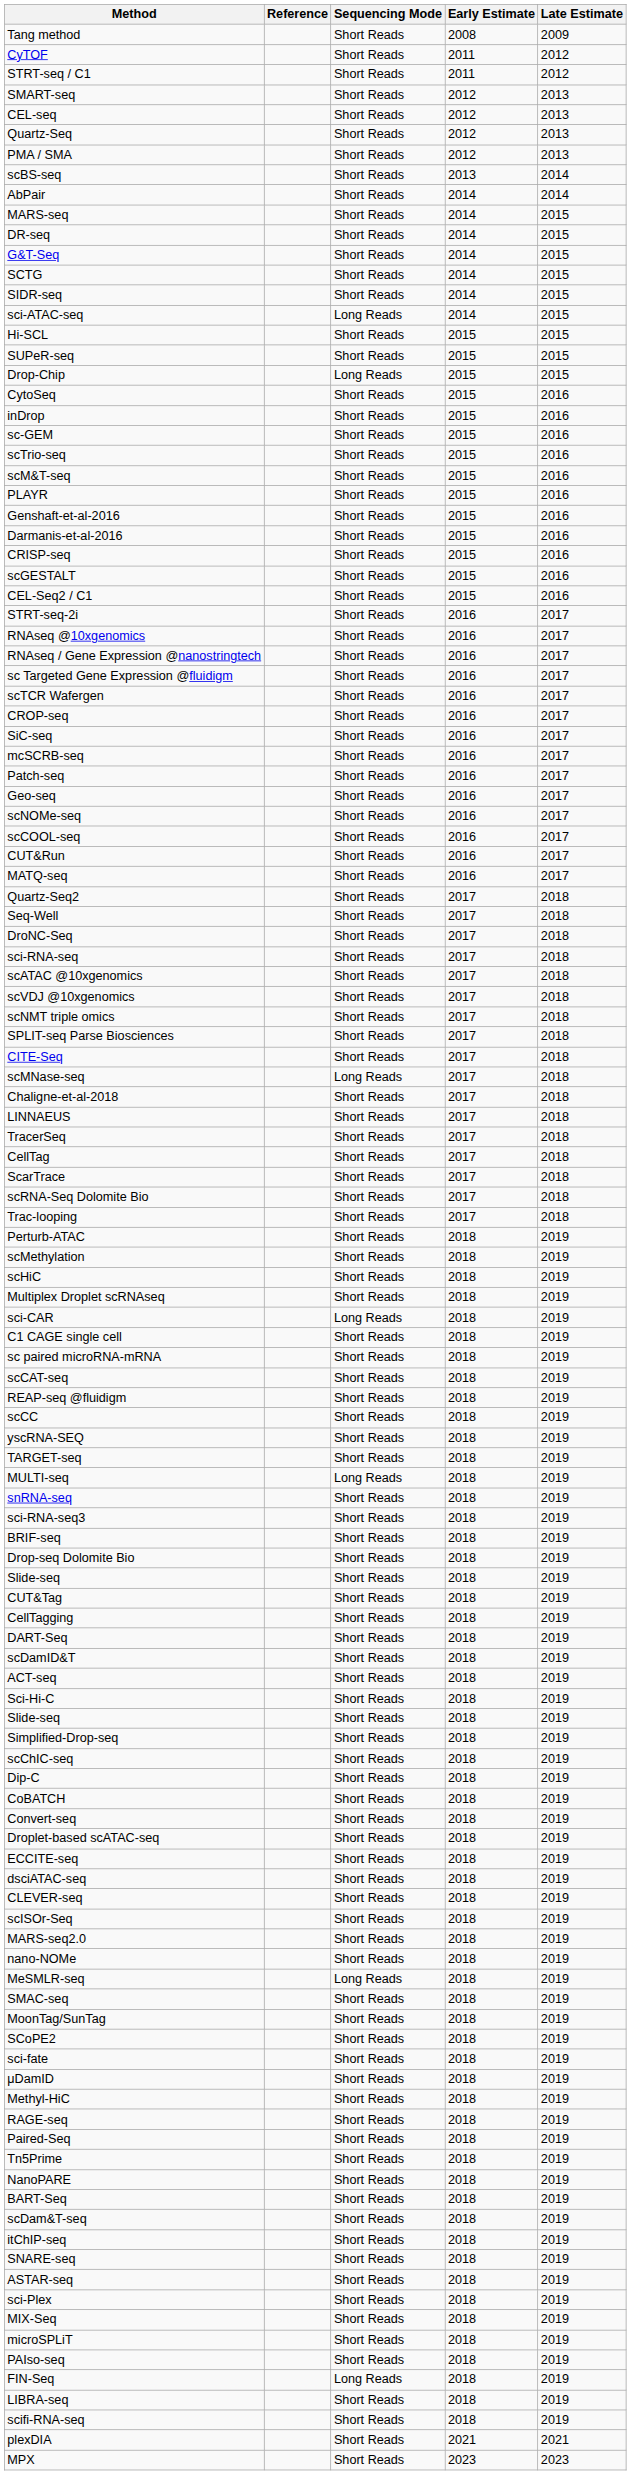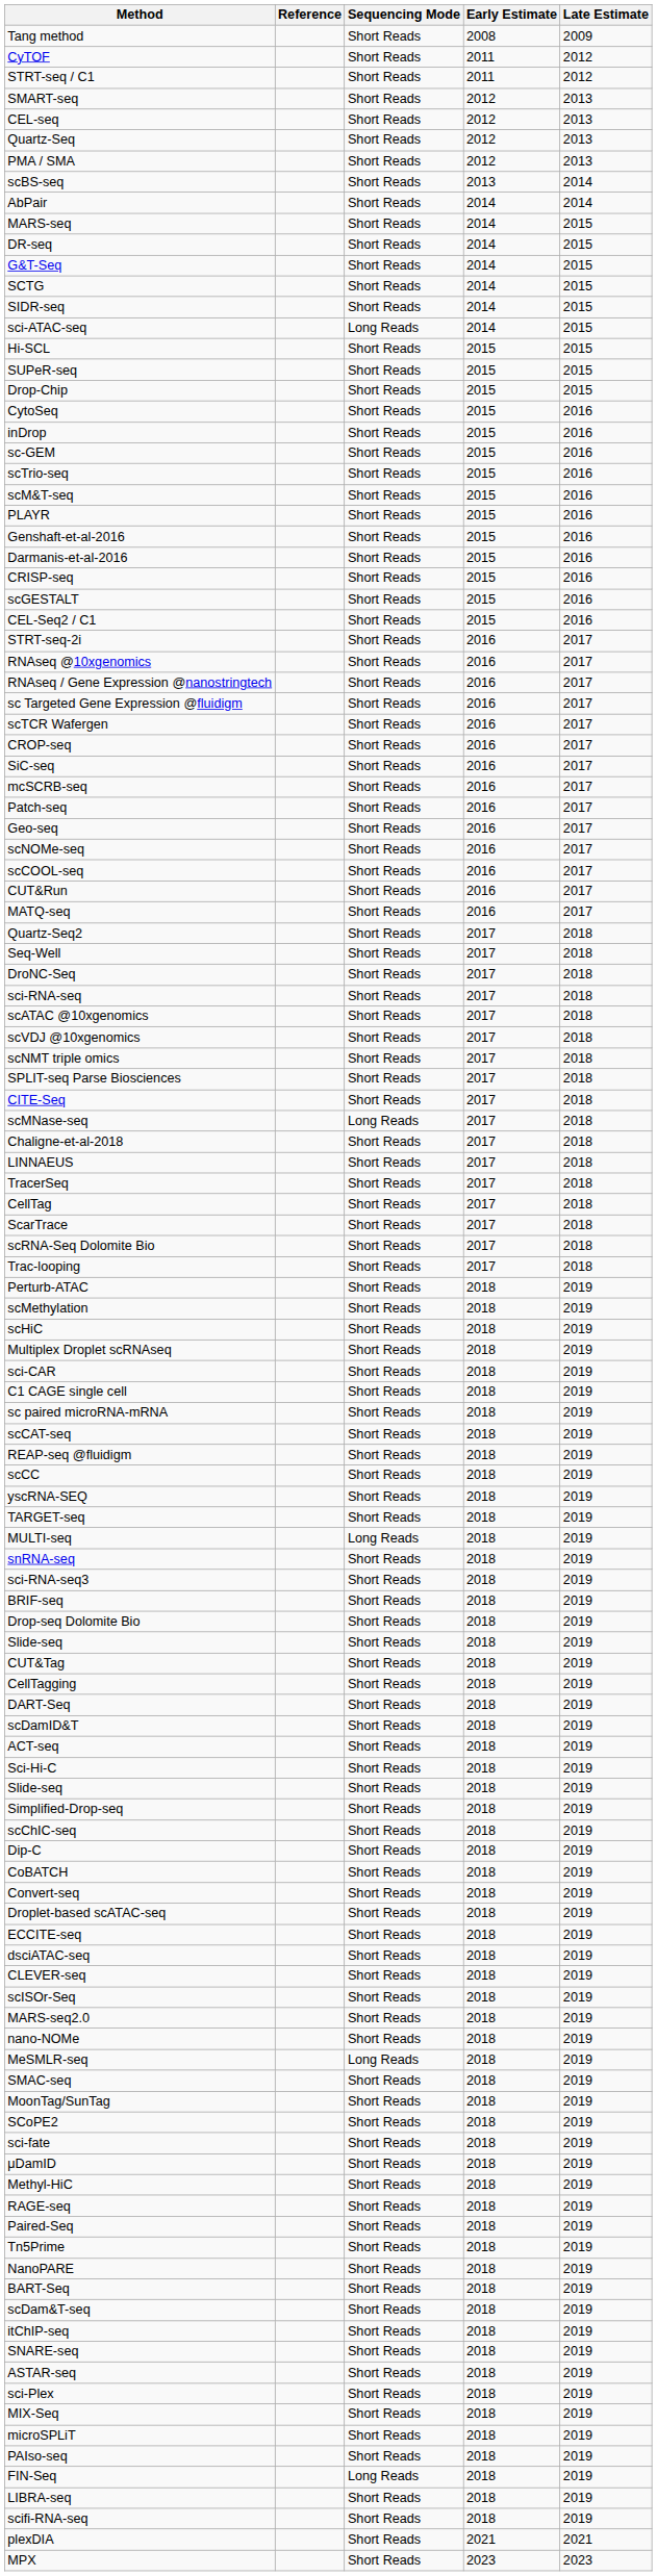 <table class="wikitable">
 <tr>
 <th>Method</th>
 <th>Reference</th>
 <th>Sequencing Mode</th>
 <th>Early Estimate</th>
 <th>Late Estimate</th>
 </tr>
 <tr>
 <td>Tang method</td>
 <td></td>
 <td>Short Reads</td>
 <td>2008</td>
 <td>2009</td>
 </tr>
 <tr>
 <td><a href='#'>CyTOF</a></td>
 <td></td>
 <td>Short Reads</td>
 <td>2011</td>
 <td>2012</td>
 </tr>
 <tr>
 <td>STRT-seq / C1</td>
 <td></td>
 <td>Short Reads</td>
 <td>2011</td>
 <td>2012</td>
 </tr>
 <tr>
 <td>SMART-seq</td>
 <td></td>
 <td>Short Reads</td>
 <td>2012</td>
 <td>2013</td>
 </tr>
 <tr>
 <td>CEL-seq</td>
 <td></td>
 <td>Short Reads</td>
 <td>2012</td>
 <td>2013</td>
 </tr>
 <tr>
 <td>Quartz-Seq</td>
 <td></td>
 <td>Short Reads</td>
 <td>2012</td>
 <td>2013</td>
 </tr>
 <tr>
 <td>PMA / SMA</td>
 <td></td>
 <td>Short Reads</td>
 <td>2012</td>
 <td>2013</td>
 </tr>
 <tr>
 <td>scBS-seq</td>
 <td></td>
 <td>Short Reads</td>
 <td>2013</td>
 <td>2014</td>
 </tr>
 <tr>
 <td>AbPair</td>
 <td></td>
 <td>Short Reads</td>
 <td>2014</td>
 <td>2014</td>
 </tr>
 <tr>
 <td>MARS-seq</td>
 <td></td>
 <td>Short Reads</td>
 <td>2014</td>
 <td>2015</td>
 </tr>
 <tr>
 <td>DR-seq</td>
 <td></td>
 <td>Short Reads</td>
 <td>2014</td>
 <td>2015</td>
 </tr>
 <tr>
 <td><a href='#'>G&T-Seq</a></td>
 <td></td>
 <td>Short Reads</td>
 <td>2014</td>
 <td>2015</td>
 </tr>
 <tr>
 <td>SCTG</td>
 <td></td>
 <td>Short Reads</td>
 <td>2014</td>
 <td>2015</td>
 </tr>
 <tr>
 <td>SIDR-seq</td>
 <td></td>
 <td>Short Reads</td>
 <td>2014</td>
 <td>2015</td>
 </tr>
 <tr>
 <td>sci-ATAC-seq</td>
 <td></td>
 <td>Long Reads</td>
 <td>2014</td>
 <td>2015</td>
 </tr>
 <tr>
 <td>Hi-SCL</td>
 <td></td>
 <td>Short Reads</td>
 <td>2015</td>
 <td>2015</td>
 </tr>
 <tr>
 <td>SUPeR-seq</td>
 <td></td>
 <td>Short Reads</td>
 <td>2015</td>
 <td>2015</td>
 </tr>
 <tr>
 <td>Drop-Chip</td>
 <td></td>
-<td>Long Reads</td>
+<td>Short Reads</td>
 <td>2015</td>
 <td>2015</td>
 </tr>
 <tr>
 <td>CytoSeq</td>
 <td></td>
 <td>Short Reads</td>
 <td>2015</td>
 <td>2016</td>
 </tr>
 <tr>
 <td>inDrop</td>
 <td></td>
 <td>Short Reads</td>
 <td>2015</td>
 <td>2016</td>
 </tr>
 <tr>
 <td>sc-GEM</td>
 <td></td>
 <td>Short Reads</td>
 <td>2015</td>
 <td>2016</td>
 </tr>
 <tr>
 <td>scTrio-seq</td>
 <td></td>
 <td>Short Reads</td>
 <td>2015</td>
 <td>2016</td>
 </tr>
 <tr>
 <td>scM&T-seq</td>
 <td></td>
 <td>Short Reads</td>
 <td>2015</td>
 <td>2016</td>
 </tr>
 <tr>
 <td>PLAYR</td>
 <td></td>
 <td>Short Reads</td>
 <td>2015</td>
 <td>2016</td>
 </tr>
 <tr>
 <td>Genshaft-et-al-2016</td>
 <td></td>
 <td>Short Reads</td>
 <td>2015</td>
 <td>2016</td>
 </tr>
 <tr>
 <td>Darmanis-et-al-2016</td>
 <td></td>
 <td>Short Reads</td>
 <td>2015</td>
 <td>2016</td>
 </tr>
 <tr>
 <td>CRISP-seq</td>
 <td></td>
 <td>Short Reads</td>
 <td>2015</td>
 <td>2016</td>
 </tr>
 <tr>
 <td>scGESTALT</td>
 <td></td>
 <td>Short Reads</td>
 <td>2015</td>
 <td>2016</td>
 </tr>
 <tr>
 <td>CEL-Seq2 / C1</td>
 <td></td>
 <td>Short Reads</td>
 <td>2015</td>
 <td>2016</td>
 </tr>
 <tr>
 <td>STRT-seq-2i</td>
 <td></td>
 <td>Short Reads</td>
 <td>2016</td>
 <td>2017</td>
 </tr>
 <tr>
 <td>RNAseq @<a href='#'>10xgenomics</a></td>
 <td></td>
 <td>Short Reads</td>
 <td>2016</td>
 <td>2017</td>
 </tr>
 <tr>
 <td>RNAseq / Gene Expression @<a href='#'>nanostringtech</a></td>
 <td></td>
 <td>Short Reads</td>
 <td>2016</td>
 <td>2017</td>
 </tr>
 <tr>
 <td>sc Targeted Gene Expression @<a href='#'>fluidigm</a></td>
 <td></td>
 <td>Short Reads</td>
 <td>2016</td>
 <td>2017</td>
 </tr>
 <tr>
 <td>scTCR Wafergen</td>
 <td></td>
 <td>Short Reads</td>
 <td>2016</td>
 <td>2017</td>
 </tr>
 <tr>
 <td>CROP-seq</td>
 <td></td>
 <td>Short Reads</td>
 <td>2016</td>
 <td>2017</td>
 </tr>
 <tr>
 <td>SiC-seq</td>
 <td></td>
 <td>Short Reads</td>
 <td>2016</td>
 <td>2017</td>
 </tr>
 <tr>
 <td>mcSCRB-seq</td>
 <td></td>
 <td>Short Reads</td>
 <td>2016</td>
 <td>2017</td>
 </tr>
 <tr>
 <td>Patch-seq</td>
 <td></td>
 <td>Short Reads</td>
 <td>2016</td>
 <td>2017</td>
 </tr>
 <tr>
 <td>Geo-seq</td>
 <td></td>
 <td>Short Reads</td>
 <td>2016</td>
 <td>2017</td>
 </tr>
 <tr>
 <td>scNOMe-seq</td>
 <td></td>
 <td>Short Reads</td>
 <td>2016</td>
 <td>2017</td>
 </tr>
 <tr>
 <td>scCOOL-seq</td>
 <td></td>
 <td>Short Reads</td>
 <td>2016</td>
 <td>2017</td>
 </tr>
 <tr>
 <td>CUT&Run</td>
 <td></td>
 <td>Short Reads</td>
 <td>2016</td>
 <td>2017</td>
 </tr>
 <tr>
 <td>MATQ-seq</td>
 <td></td>
 <td>Short Reads</td>
 <td>2016</td>
 <td>2017</td>
 </tr>
 <tr>
 <td>Quartz-Seq2</td>
 <td></td>
 <td>Short Reads</td>
 <td>2017</td>
 <td>2018</td>
 </tr>
 <tr>
 <td>Seq-Well</td>
 <td></td>
 <td>Short Reads</td>
 <td>2017</td>
 <td>2018</td>
 </tr>
 <tr>
 <td>DroNC-Seq</td>
 <td></td>
 <td>Short Reads</td>
 <td>2017</td>
 <td>2018</td>
 </tr>
 <tr>
 <td>sci-RNA-seq</td>
 <td></td>
 <td>Short Reads</td>
 <td>2017</td>
 <td>2018</td>
 </tr>
 <tr>
 <td>scATAC @10xgenomics</td>
 <td></td>
 <td>Short Reads</td>
 <td>2017</td>
 <td>2018</td>
 </tr>
 <tr>
 <td>scVDJ @10xgenomics</td>
 <td></td>
 <td>Short Reads</td>
 <td>2017</td>
 <td>2018</td>
 </tr>
 <tr>
 <td>scNMT triple omics</td>
 <td></td>
 <td>Short Reads</td>
 <td>2017</td>
 <td>2018</td>
 </tr>
 <tr>
 <td>SPLIT-seq Parse Biosciences</td>
 <td></td>
 <td>Short Reads</td>
 <td>2017</td>
 <td>2018</td>
 </tr>
 <tr>
 <td><a href='#'>CITE-Seq</a></td>
 <td></td>
 <td>Short Reads</td>
 <td>2017</td>
 <td>2018</td>
 </tr>
 <tr>
 <td>scMNase-seq</td>
 <td></td>
 <td>Long Reads</td>
 <td>2017</td>
 <td>2018</td>
 </tr>
 <tr>
 <td>Chaligne-et-al-2018</td>
 <td></td>
 <td>Short Reads</td>
 <td>2017</td>
 <td>2018</td>
 </tr>
 <tr>
 <td>LINNAEUS</td>
 <td></td>
 <td>Short Reads</td>
 <td>2017</td>
 <td>2018</td>
 </tr>
 <tr>
 <td>TracerSeq</td>
 <td></td>
 <td>Short Reads</td>
 <td>2017</td>
 <td>2018</td>
 </tr>
 <tr>
 <td>CellTag</td>
 <td></td>
 <td>Short Reads</td>
 <td>2017</td>
 <td>2018</td>
 </tr>
 <tr>
 <td>ScarTrace</td>
 <td></td>
 <td>Short Reads</td>
 <td>2017</td>
 <td>2018</td>
 </tr>
 <tr>
 <td>scRNA-Seq Dolomite Bio</td>
 <td></td>
 <td>Short Reads</td>
 <td>2017</td>
 <td>2018</td>
 </tr>
 <tr>
 <td>Trac-looping</td>
 <td></td>
 <td>Short Reads</td>
 <td>2017</td>
 <td>2018</td>
 </tr>
 <tr>
 <td>Perturb-ATAC</td>
 <td></td>
 <td>Short Reads</td>
 <td>2018</td>
 <td>2019</td>
 </tr>
 <tr>
 <td>scMethylation</td>
 <td></td>
 <td>Short Reads</td>
 <td>2018</td>
 <td>2019</td>
 </tr>
 <tr>
 <td>scHiC</td>
 <td></td>
 <td>Short Reads</td>
 <td>2018</td>
 <td>2019</td>
 </tr>
 <tr>
 <td>Multiplex Droplet scRNAseq</td>
 <td></td>
 <td>Short Reads</td>
 <td>2018</td>
 <td>2019</td>
 </tr>
 <tr>
 <td>sci-CAR</td>
 <td></td>
-<td>Long Reads</td>
+<td>Short Reads</td>
 <td>2018</td>
 <td>2019</td>
 </tr>
 <tr>
 <td>C1 CAGE single cell</td>
 <td></td>
 <td>Short Reads</td>
 <td>2018</td>
 <td>2019</td>
 </tr>
 <tr>
 <td>sc paired microRNA-mRNA</td>
 <td></td>
 <td>Short Reads</td>
 <td>2018</td>
 <td>2019</td>
 </tr>
 <tr>
 <td>scCAT-seq</td>
 <td></td>
 <td>Short Reads</td>
 <td>2018</td>
 <td>2019</td>
 </tr>
 <tr>
 <td>REAP-seq @fluidigm</td>
 <td></td>
 <td>Short Reads</td>
 <td>2018</td>
 <td>2019</td>
 </tr>
 <tr>
 <td>scCC</td>
 <td></td>
 <td>Short Reads</td>
 <td>2018</td>
 <td>2019</td>
 </tr>
 <tr>
 <td>yscRNA-SEQ</td>
 <td></td>
 <td>Short Reads</td>
 <td>2018</td>
 <td>2019</td>
 </tr>
 <tr>
 <td>TARGET-seq</td>
 <td></td>
 <td>Short Reads</td>
 <td>2018</td>
 <td>2019</td>
 </tr>
 <tr>
 <td>MULTI-seq</td>
 <td></td>
 <td>Long Reads</td>
 <td>2018</td>
 <td>2019</td>
 </tr>
 <tr>
 <td><a href='#'>snRNA-seq</a></td>
 <td></td>
 <td>Short Reads</td>
 <td>2018</td>
 <td>2019</td>
 </tr>
 <tr>
 <td>sci-RNA-seq3</td>
 <td></td>
 <td>Short Reads</td>
 <td>2018</td>
 <td>2019</td>
 </tr>
 <tr>
 <td>BRIF-seq</td>
 <td></td>
 <td>Short Reads</td>
 <td>2018</td>
 <td>2019</td>
 </tr>
 <tr>
 <td>Drop-seq Dolomite Bio</td>
 <td></td>
 <td>Short Reads</td>
 <td>2018</td>
 <td>2019</td>
 </tr>
 <tr>
 <td>Slide-seq</td>
 <td></td>
 <td>Short Reads</td>
 <td>2018</td>
 <td>2019</td>
 </tr>
 <tr>
 <td>CUT&Tag</td>
 <td></td>
 <td>Short Reads</td>
 <td>2018</td>
 <td>2019</td>
 </tr>
 <tr>
 <td>CellTagging</td>
 <td></td>
 <td>Short Reads</td>
 <td>2018</td>
 <td>2019</td>
 </tr>
 <tr>
 <td>DART-Seq</td>
 <td></td>
 <td>Short Reads</td>
 <td>2018</td>
 <td>2019</td>
 </tr>
 <tr>
 <td>scDamID&T</td>
 <td></td>
 <td>Short Reads</td>
 <td>2018</td>
 <td>2019</td>
 </tr>
 <tr>
 <td>ACT-seq</td>
 <td></td>
 <td>Short Reads</td>
 <td>2018</td>
 <td>2019</td>
 </tr>
 <tr>
 <td>Sci-Hi-C</td>
 <td></td>
 <td>Short Reads</td>
 <td>2018</td>
 <td>2019</td>
 </tr>
 <tr>
 <td>Slide-seq</td>
 <td></td>
 <td>Short Reads</td>
 <td>2018</td>
 <td>2019</td>
 </tr>
 <tr>
 <td>Simplified-Drop-seq</td>
 <td></td>
 <td>Short Reads</td>
 <td>2018</td>
 <td>2019</td>
 </tr>
 <tr>
 <td>scChIC-seq</td>
 <td></td>
 <td>Short Reads</td>
 <td>2018</td>
 <td>2019</td>
 </tr>
 <tr>
 <td>Dip-C</td>
 <td></td>
 <td>Short Reads</td>
 <td>2018</td>
 <td>2019</td>
 </tr>
 <tr>
 <td>CoBATCH</td>
 <td></td>
 <td>Short Reads</td>
 <td>2018</td>
 <td>2019</td>
 </tr>
 <tr>
 <td>Convert-seq</td>
 <td></td>
 <td>Short Reads</td>
 <td>2018</td>
 <td>2019</td>
 </tr>
 <tr>
 <td>Droplet-based scATAC-seq</td>
 <td></td>
 <td>Short Reads</td>
 <td>2018</td>
 <td>2019</td>
 </tr>
 <tr>
 <td>ECCITE-seq</td>
 <td></td>
 <td>Short Reads</td>
 <td>2018</td>
 <td>2019</td>
 </tr>
 <tr>
 <td>dsciATAC-seq</td>
 <td></td>
 <td>Short Reads</td>
 <td>2018</td>
 <td>2019</td>
 </tr>
 <tr>
 <td>CLEVER-seq</td>
 <td></td>
 <td>Short Reads</td>
 <td>2018</td>
 <td>2019</td>
 </tr>
 <tr>
 <td>scISOr-Seq</td>
 <td></td>
 <td>Short Reads</td>
 <td>2018</td>
 <td>2019</td>
 </tr>
 <tr>
 <td>MARS-seq2.0</td>
 <td></td>
 <td>Short Reads</td>
 <td>2018</td>
 <td>2019</td>
 </tr>
 <tr>
 <td>nano-NOMe</td>
 <td></td>
 <td>Short Reads</td>
 <td>2018</td>
 <td>2019</td>
 </tr>
 <tr>
 <td>MeSMLR-seq</td>
 <td></td>
 <td>Long Reads</td>
 <td>2018</td>
 <td>2019</td>
 </tr>
 <tr>
 <td>SMAC-seq</td>
 <td></td>
 <td>Short Reads</td>
 <td>2018</td>
 <td>2019</td>
 </tr>
 <tr>
 <td>MoonTag/SunTag</td>
 <td></td>
 <td>Short Reads</td>
 <td>2018</td>
 <td>2019</td>
 </tr>
 <tr>
 <td>SCoPE2</td>
 <td></td>
 <td>Short Reads</td>
 <td>2018</td>
 <td>2019</td>
 </tr>
 <tr>
 <td>sci-fate</td>
 <td></td>
 <td>Short Reads</td>
 <td>2018</td>
 <td>2019</td>
 </tr>
 <tr>
 <td>μDamID</td>
 <td></td>
 <td>Short Reads</td>
 <td>2018</td>
 <td>2019</td>
 </tr>
 <tr>
 <td>Methyl-HiC</td>
 <td></td>
 <td>Short Reads</td>
 <td>2018</td>
 <td>2019</td>
 </tr>
 <tr>
 <td>RAGE-seq</td>
 <td></td>
 <td>Short Reads</td>
 <td>2018</td>
 <td>2019</td>
 </tr>
 <tr>
 <td>Paired-Seq</td>
 <td></td>
 <td>Short Reads</td>
 <td>2018</td>
 <td>2019</td>
 </tr>
 <tr>
 <td>Tn5Prime</td>
 <td></td>
 <td>Short Reads</td>
 <td>2018</td>
 <td>2019</td>
 </tr>
 <tr>
 <td>NanoPARE</td>
 <td></td>
 <td>Short Reads</td>
 <td>2018</td>
 <td>2019</td>
 </tr>
 <tr>
 <td>BART-Seq</td>
 <td></td>
 <td>Short Reads</td>
 <td>2018</td>
 <td>2019</td>
 </tr>
 <tr>
 <td>scDam&T-seq</td>
 <td></td>
 <td>Short Reads</td>
 <td>2018</td>
 <td>2019</td>
 </tr>
 <tr>
 <td>itChIP-seq</td>
 <td></td>
 <td>Short Reads</td>
 <td>2018</td>
 <td>2019</td>
 </tr>
 <tr>
 <td>SNARE-seq</td>
 <td></td>
 <td>Short Reads</td>
 <td>2018</td>
 <td>2019</td>
 </tr>
 <tr>
 <td>ASTAR-seq</td>
 <td></td>
 <td>Short Reads</td>
 <td>2018</td>
 <td>2019</td>
 </tr>
 <tr>
 <td>sci-Plex</td>
 <td></td>
 <td>Short Reads</td>
 <td>2018</td>
 <td>2019</td>
 </tr>
 <tr>
 <td>MIX-Seq</td>
 <td></td>
 <td>Short Reads</td>
 <td>2018</td>
 <td>2019</td>
 </tr>
 <tr>
 <td>microSPLiT</td>
 <td></td>
 <td>Short Reads</td>
 <td>2018</td>
 <td>2019</td>
 </tr>
 <tr>
 <td>PAIso-seq</td>
 <td></td>
 <td>Short Reads</td>
 <td>2018</td>
 <td>2019</td>
 </tr>
 <tr>
 <td>FIN-Seq</td>
 <td></td>
 <td>Long Reads</td>
 <td>2018</td>
 <td>2019</td>
 </tr>
 <tr>
 <td>LIBRA-seq</td>
 <td></td>
 <td>Short Reads</td>
 <td>2018</td>
 <td>2019</td>
 </tr>
 <tr>
 <td>scifi-RNA-seq</td>
 <td></td>
 <td>Short Reads</td>
 <td>2018</td>
 <td>2019</td>
 </tr>
 <tr>
 <td>plexDIA</td>
 <td></td>
 <td>Short Reads</td>
 <td>2021</td>
 <td>2021</td>
 </tr>
 <tr>
 <td>MPX</td>
 <td></td>
 <td>Short Reads</td>
 <td>2023</td>
 <td>2023</td>
 </tr>
 </table>
